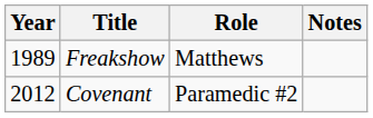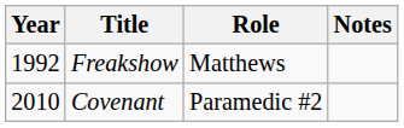 <table class="wikitable sortable">
 <tr>
 <th>Year</th>
 <th>Title</th>
 <th>Role</th>
 <th>Notes</th>
 </tr>
 <tr>
-<td>1989</td>
+<td>1992</td>
 <td><em>Freakshow</em></td>
 <td>Matthews</td>
 <td></td>
 </tr>
 <tr>
-<td>2012</td>
+<td>2010</td>
 <td><em>Covenant</em></td>
 <td>Paramedic #2</td>
 <td></td>
 </tr>
 </table>
